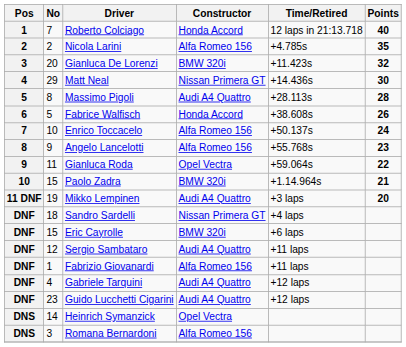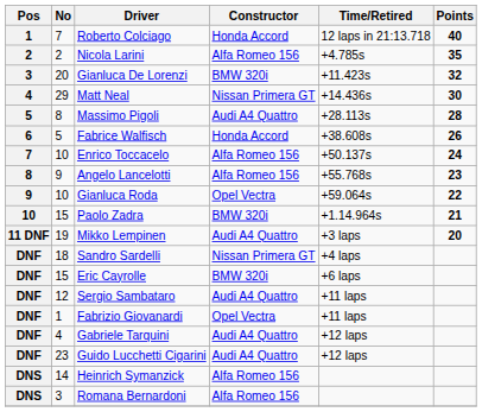 <table class="wikitable" style="font-size: 80%;">
 <tr>
 <th>Pos</th>
 <th>No</th>
 <th>Driver</th>
 <th>Constructor</th>
 <th>Time/Retired</th>
 <th>Points</th>
 </tr>
 <tr>
 <th>1</th>
 <td>7</td>
 <td> <a href='#'>Roberto Colciago</a></td>
 <td><a href='#'>Honda Accord</a></td>
 <td>12 laps in 21:13.718</td>
 <td style="text-align:center"><strong>40</strong></td>
 </tr>
 <tr>
 <th>2</th>
 <td>2</td>
 <td> <a href='#'>Nicola Larini</a></td>
 <td><a href='#'>Alfa Romeo 156</a></td>
 <td>+4.785s</td>
 <td style="text-align:center"><strong>35</strong></td>
 </tr>
 <tr>
 <th>3</th>
 <td>20</td>
 <td> <a href='#'>Gianluca De Lorenzi</a></td>
 <td><a href='#'>BMW 320i</a></td>
 <td>+11.423s</td>
 <td style="text-align:center"><strong>32</strong></td>
 </tr>
 <tr>
 <th>4</th>
 <td>29</td>
 <td> <a href='#'>Matt Neal</a></td>
 <td><a href='#'>Nissan Primera GT</a></td>
 <td>+14.436s</td>
 <td style="text-align:center"><strong>30</strong></td>
 </tr>
 <tr>
 <th>5</th>
 <td>8</td>
 <td> <a href='#'>Massimo Pigoli</a></td>
 <td><a href='#'>Audi A4 Quattro</a></td>
 <td>+28.113s</td>
 <td style="text-align:center"><strong>28</strong></td>
 </tr>
 <tr>
 <th>6</th>
 <td>5</td>
 <td> <a href='#'>Fabrice Walfisch</a></td>
 <td><a href='#'>Honda Accord</a></td>
 <td>+38.608s</td>
 <td style="text-align:center"><strong>26</strong></td>
 </tr>
 <tr>
 <th>7</th>
 <td>10</td>
 <td> <a href='#'>Enrico Toccacelo</a></td>
 <td><a href='#'>Alfa Romeo 156</a></td>
 <td>+50.137s</td>
 <td style="text-align:center"><strong>24</strong></td>
 </tr>
 <tr>
 <th>8</th>
 <td>9</td>
 <td> <a href='#'>Angelo Lancelotti</a></td>
 <td><a href='#'>Alfa Romeo 156</a></td>
 <td>+55.768s</td>
 <td style="text-align:center"><strong>23</strong></td>
 </tr>
 <tr>
 <th>9</th>
-<td>11</td>
+<td>10</td>
 <td> <a href='#'>Gianluca Roda</a></td>
 <td><a href='#'>Opel Vectra</a></td>
 <td>+59.064s</td>
 <td style="text-align:center"><strong>22</strong></td>
 </tr>
 <tr>
 <th>10</th>
 <td>15</td>
 <td> <a href='#'>Paolo Zadra</a></td>
 <td><a href='#'>BMW 320i</a></td>
 <td>+1.14.964s</td>
 <td style="text-align:center"><strong>21</strong></td>
 </tr>
 <tr>
 <th>11 DNF</th>
 <td>19</td>
 <td> <a href='#'>Mikko Lempinen</a></td>
 <td><a href='#'>Audi A4 Quattro</a></td>
 <td>+3 laps</td>
 <td style="text-align:center"><strong>20</strong></td>
 </tr>
 <tr>
 <th>DNF</th>
 <td>18</td>
 <td> <a href='#'>Sandro Sardelli</a></td>
 <td><a href='#'>Nissan Primera GT</a></td>
 <td>+4 laps</td>
 <td></td>
 </tr>
 <tr>
 <th>DNF</th>
 <td>15</td>
 <td> <a href='#'>Eric Cayrolle</a></td>
 <td><a href='#'>BMW 320i</a></td>
 <td>+6 laps</td>
 <td></td>
 </tr>
 <tr>
 <th>DNF</th>
 <td>12</td>
 <td> <a href='#'>Sergio Sambataro</a></td>
 <td><a href='#'>Audi A4 Quattro</a></td>
 <td>+11 laps</td>
 <td></td>
 </tr>
 <tr>
 <th>DNF</th>
 <td>1</td>
 <td> <a href='#'>Fabrizio Giovanardi</a></td>
-<td><a href='#'>Alfa Romeo 156</a></td>
+<td><a href='#'>Opel Vectra</a></td>
 <td>+11 laps</td>
 <td></td>
 </tr>
 <tr>
 <th>DNF</th>
 <td>4</td>
 <td> <a href='#'>Gabriele Tarquini</a></td>
 <td><a href='#'>Audi A4 Quattro</a></td>
 <td>+12 laps</td>
 <td></td>
 </tr>
 <tr>
 <th>DNF</th>
 <td>23</td>
 <td> <a href='#'>Guido Lucchetti Cigarini</a></td>
 <td><a href='#'>Audi A4 Quattro</a></td>
 <td>+12 laps</td>
 <td></td>
 </tr>
 <tr>
 <th>DNS</th>
 <td>14</td>
 <td> <a href='#'>Heinrich Symanzick</a></td>
-<td><a href='#'>Opel Vectra</a></td>
+<td><a href='#'>Alfa Romeo 156</a></td>
 <td></td>
 <td></td>
 </tr>
 <tr>
 <th>DNS</th>
 <td>3</td>
 <td> <a href='#'>Romana Bernardoni</a></td>
 <td><a href='#'>Alfa Romeo 156</a></td>
 <td></td>
 <td></td>
 </tr>
 <tr>
 </tr>
 </table>
